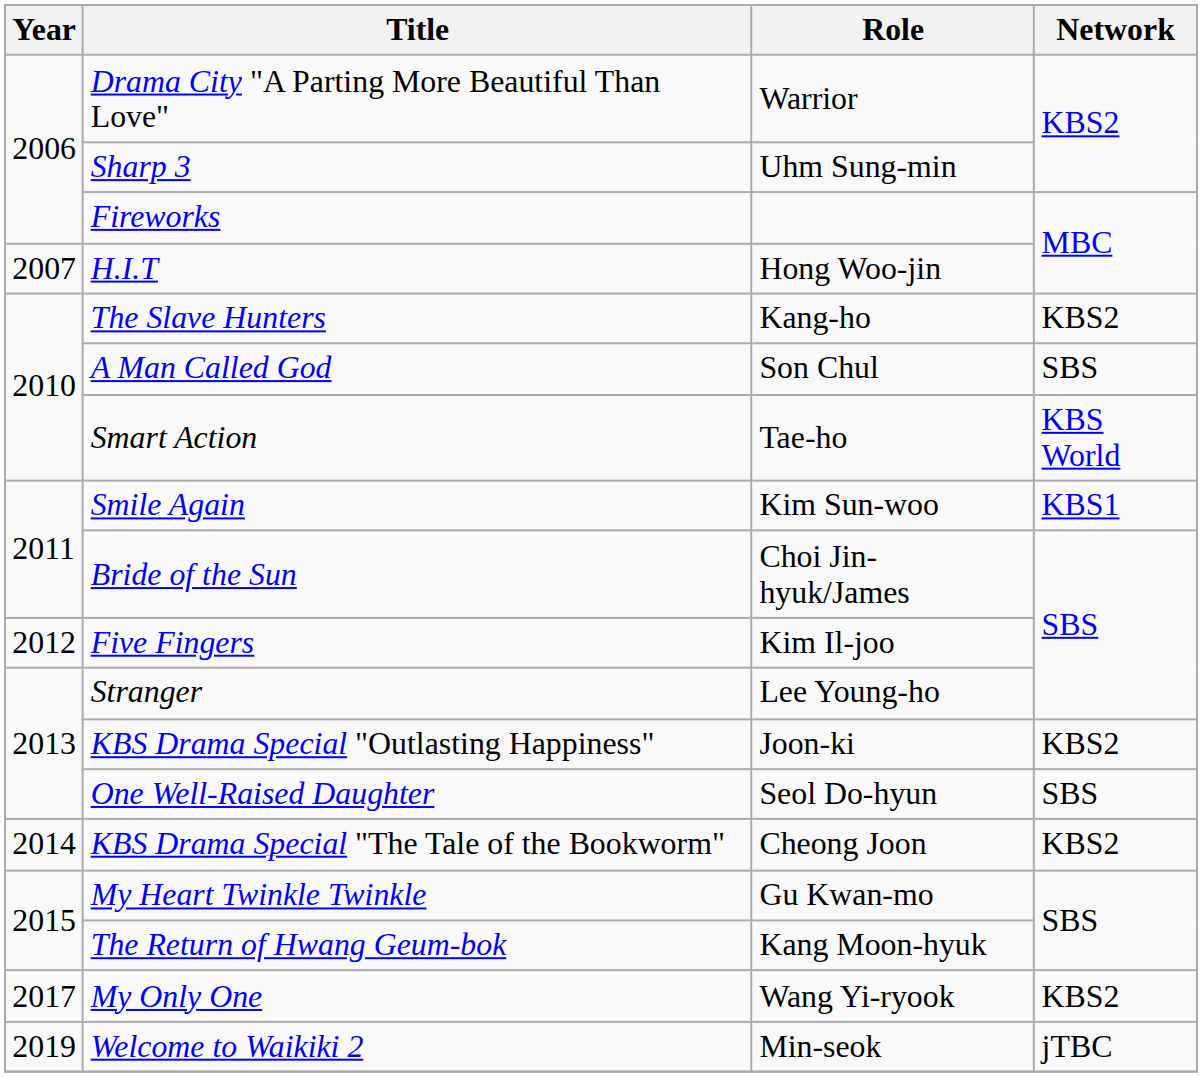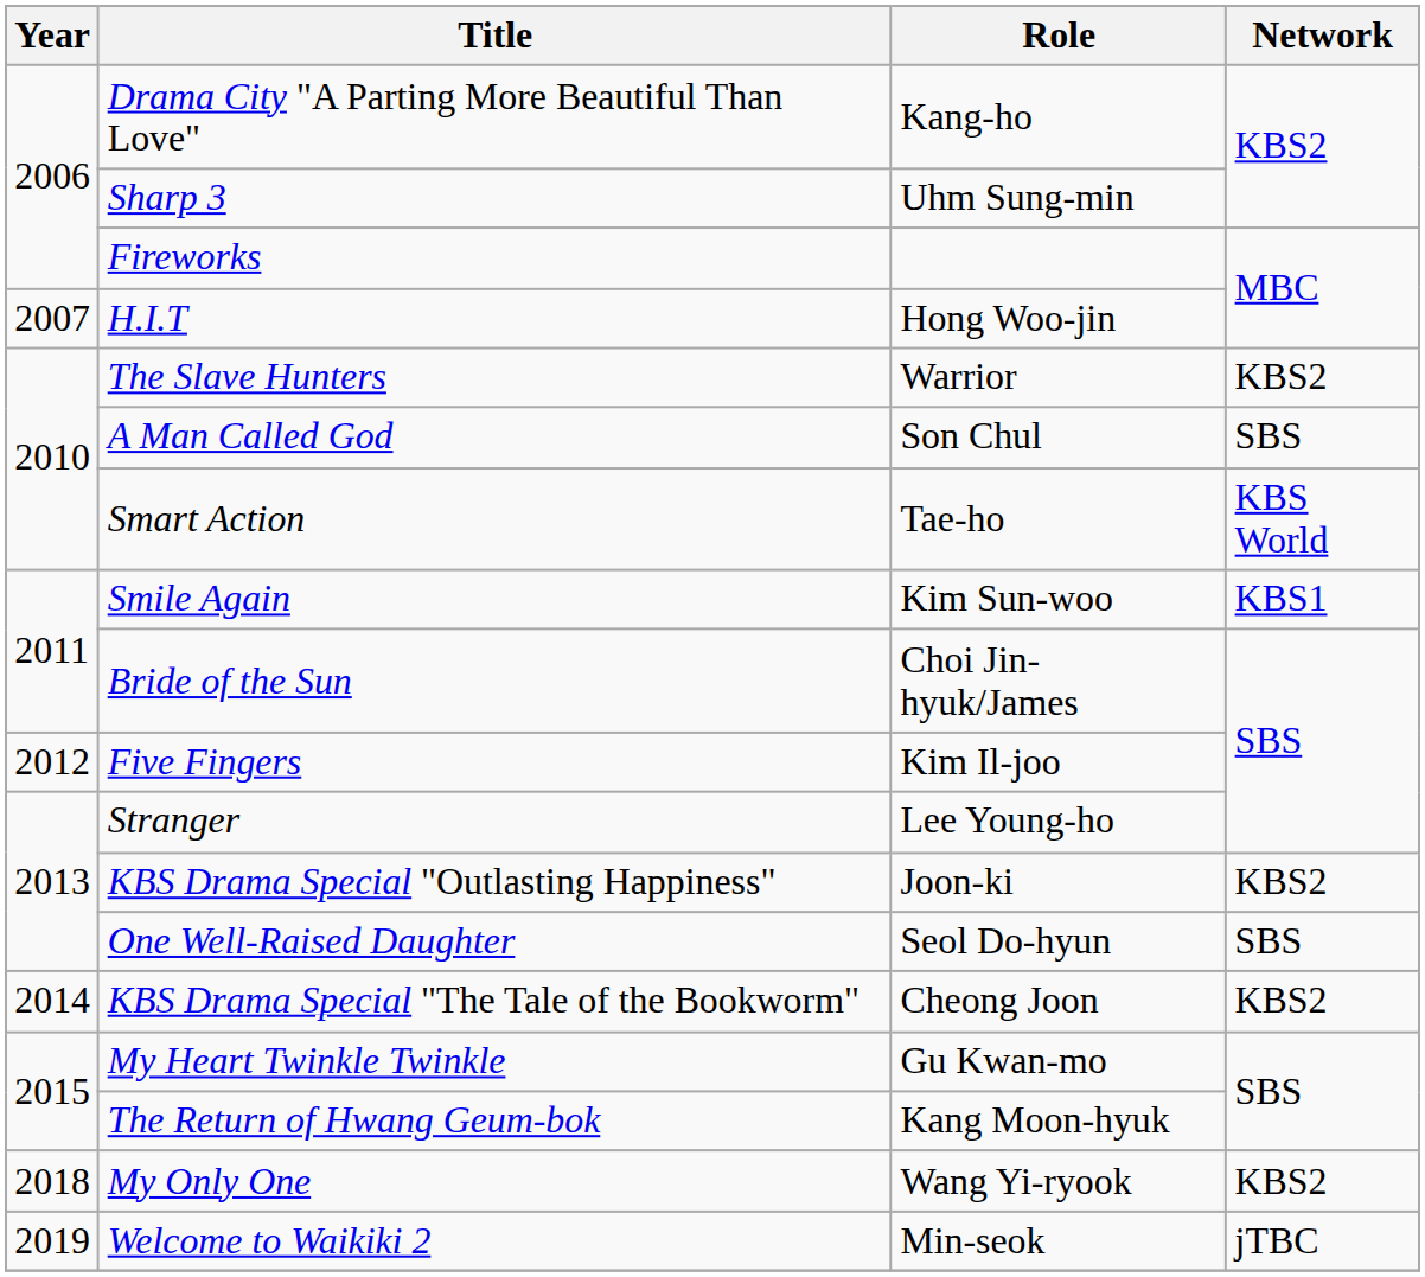 <table class="wikitable" style="width:600px">
 <tr>
 <th width=10>Year</th>
 <th>Title</th>
 <th>Role</th>
 <th>Network</th>
 </tr>
 <tr>
 <td rowspan=3>2006</td>
 <td><em><a href='#'>Drama City</a></em> "A Parting More Beautiful Than Love"</td>
-<td>Warrior</td>
+<td>Kang-ho</td>
 <td rowspan=2><a href='#'>KBS2</a></td>
 </tr>
 <tr>
 <td><em><a href='#'>Sharp 3</a></em></td>
 <td>Uhm Sung-min</td>
 </tr>
 <tr>
 <td><em><a href='#'>Fireworks</a></em></td>
 <td></td>
 <td rowspan=2><a href='#'>MBC</a></td>
 </tr>
 <tr>
 <td>2007</td>
 <td><em><a href='#'>H.I.T</a></em></td>
 <td>Hong Woo-jin</td>
 </tr>
 <tr>
 <td rowspan=3>2010</td>
 <td><em><a href='#'>The Slave Hunters</a></em></td>
-<td>Kang-ho</td>
+<td>Warrior</td>
 <td>KBS2</td>
 </tr>
 <tr>
 <td><em><a href='#'>A Man Called God</a></em></td>
 <td>Son Chul</td>
 <td>SBS</td>
 </tr>
 <tr>
 <td><em>Smart Action</em></td>
 <td>Tae-ho</td>
 <td><a href='#'>KBS World</a></td>
 </tr>
 <tr>
 <td rowspan=2>2011</td>
 <td><em><a href='#'>Smile Again</a></em></td>
 <td>Kim Sun-woo</td>
 <td><a href='#'>KBS1</a></td>
 </tr>
 <tr>
 <td><em><a href='#'>Bride of the Sun</a></em></td>
 <td>Choi Jin-hyuk/James</td>
 <td rowspan=3><a href='#'>SBS</a></td>
 </tr>
 <tr>
 <td>2012</td>
 <td><em><a href='#'>Five Fingers</a></em></td>
 <td>Kim Il-joo</td>
 </tr>
 <tr>
 <td rowspan=3>2013</td>
 <td><em>Stranger</em></td>
 <td>Lee Young-ho</td>
 </tr>
 <tr>
 <td><em><a href='#'>KBS Drama Special</a></em> "Outlasting Happiness"</td>
 <td>Joon-ki</td>
 <td>KBS2</td>
 </tr>
 <tr>
 <td><em><a href='#'>One Well-Raised Daughter</a></em></td>
 <td>Seol Do-hyun</td>
 <td>SBS</td>
 </tr>
 <tr>
 <td>2014</td>
 <td><em><a href='#'>KBS Drama Special</a></em> "The Tale of the Bookworm"</td>
 <td>Cheong Joon</td>
 <td>KBS2</td>
 </tr>
 <tr>
 <td rowspan=2>2015</td>
 <td><em><a href='#'>My Heart Twinkle Twinkle</a></em></td>
 <td>Gu Kwan-mo</td>
 <td rowspan=2>SBS</td>
 </tr>
 <tr>
 <td><em><a href='#'>The Return of Hwang Geum-bok</a></em></td>
 <td>Kang Moon-hyuk</td>
 </tr>
 <tr>
-<td>2017</td>
+<td>2018</td>
 <td><em><a href='#'>My Only One</a></em></td>
 <td>Wang Yi-ryook</td>
 <td>KBS2</td>
 </tr>
 <tr>
 <td>2019</td>
 <td><em><a href='#'>Welcome to Waikiki 2</a></em></td>
 <td>Min-seok</td>
 <td>jTBC</td>
 </tr>
 <tr>
 </tr>
 </table>
